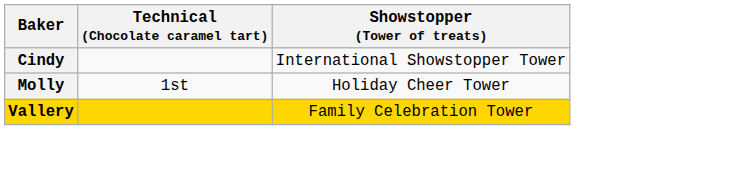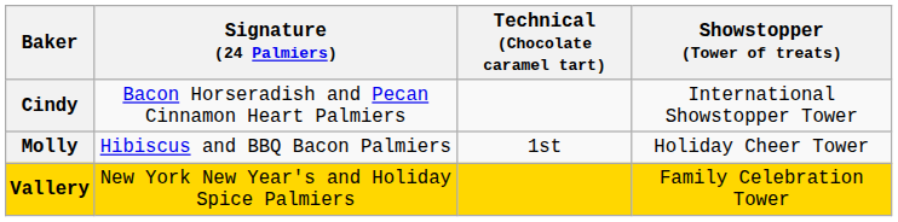 <table class="wikitable sortable" style="text-align:center;">
 <tr>
 <th scope="col">Baker</th>
+<th scope="col" class="unsortable">Signature<br><small>(24 <a href='#'>Palmiers</a>)</small></th>
 <th scope="col">Technical<br><small>(Chocolate caramel tart)</small></th>
 <th scope="col" class="unsortable">Showstopper<br><small>(Tower of treats)</small></th>
 </tr>
 <tr>
 <th scope="row">Cindy</th>
+<td><a href='#'>Bacon</a> Horseradish and <a href='#'>Pecan</a> Cinnamon Heart Palmiers</td>
 <td></td>
 <td>International Showstopper Tower</td>
 </tr>
 <tr>
 <th scope="row">Molly</th>
+<td><a href='#'>Hibiscus</a> and BBQ Bacon Palmiers</td>
 <td>1st</td>
 <td>Holiday Cheer Tower</td>
 </tr>
 <tr style="background:Gold;">
 <th scope="row" style="background:Gold;">Vallery</th>
+<td>New York New Year's and Holiday Spice Palmiers</td>
 <td></td>
 <td>Family Celebration Tower</td>
 </tr>
 </table>
